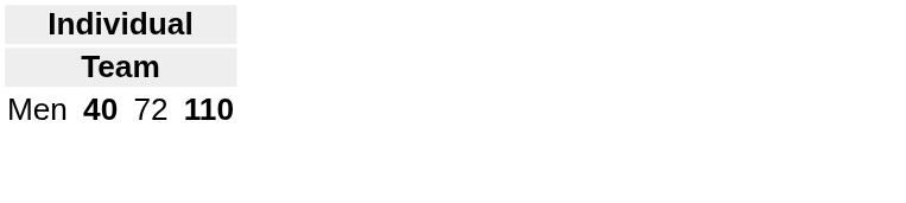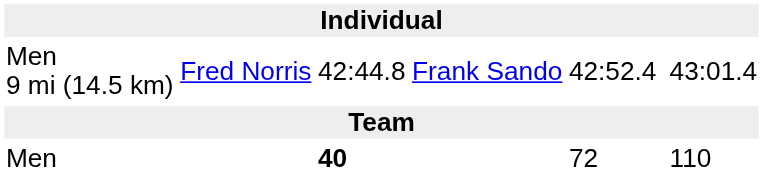 <table>
 <tr>
 <td colspan=7 bgcolor=#eeeeee style=text-align:center;><strong>Individual</strong></td>
+</tr>
+<tr>
+<td>Men<br>9 mi (14.5 km)</td>
+<td><a href='#'>Fred Norris</a><br></td>
+<td>42:44.8</td>
+<td><a href='#'>Frank Sando</a><br></td>
+<td>42:52.4</td>
+<td><br></td>
+<td>43:01.4</td>
 </tr>
 <tr>
 <td colspan=7 bgcolor=#eeeeee style=text-align:center;><strong>Team</strong></td>
 </tr>
 <tr>
 <td>Men</td>
 <td></td>
 <td><strong>40</strong></td>
 <td></td>
 <td>72</td>
 <td></td>
-<td><strong>110</strong></td>
+<td>110</td>
 </tr>
 </table>
